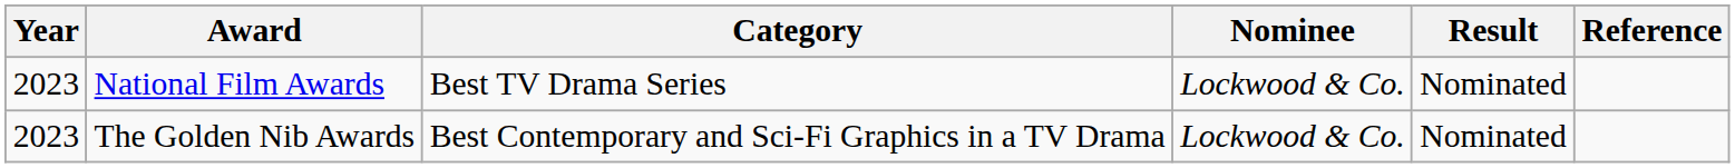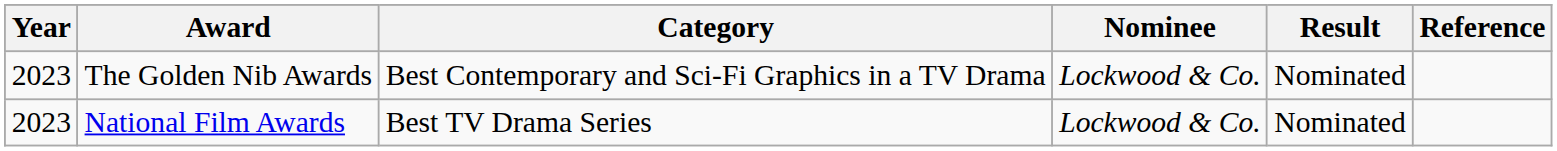 <table class="wikitable">
 <tr>
 <th>Year</th>
 <th>Award</th>
 <th>Category</th>
 <th>Nominee</th>
 <th>Result</th>
 <th>Reference</th>
 </tr>
 <tr>
 <td>2023</td>
+<td>The Golden Nib Awards</td>
+<td>Best Contemporary and Sci-Fi Graphics in a TV Drama</td>
+<td><em>Lockwood & Co.</em></td>
+<td>Nominated</td>
+<td></td>
+</tr>
+<tr>
+<td>2023</td>
 <td><a href='#'>National Film Awards</a></td>
 <td>Best TV Drama Series</td>
 <td><em>Lockwood & Co.</em></td>
 <td>Nominated</td>
 <td></td>
 </tr>
-<tr>
-<td>2023</td>
-<td>The Golden Nib Awards</td>
-<td>Best Contemporary and Sci-Fi Graphics in a TV Drama</td>
-<td><em>Lockwood & Co.</em></td>
-<td>Nominated</td>
-<td></td>
-</tr>
 </table>
